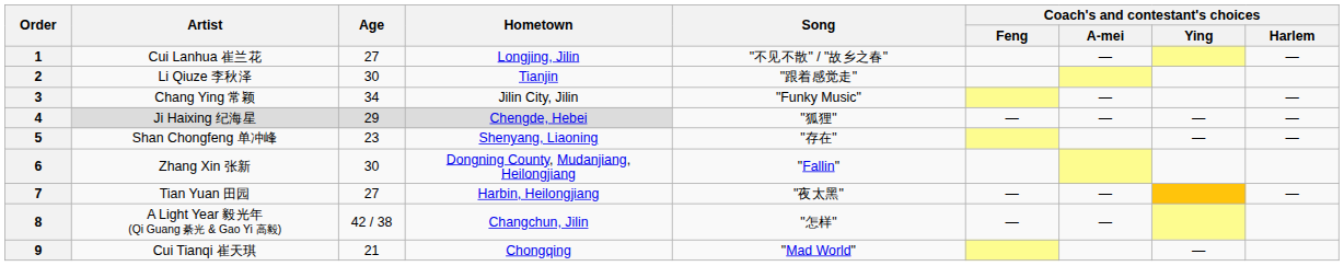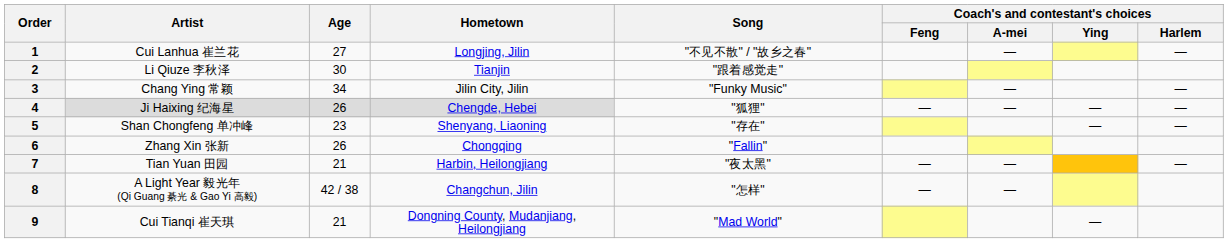 <table class="wikitable" style="text-align:center; line-height:17px; width:100%;">
 <tr>
 <th scope="col" rowspan="2" style="width:05%;">Order</th>
 <th scope="col" rowspan="2" style="width:20%;">Artist</th>
 <th scope="col" rowspan="2" style="width:05%;">Age</th>
 <th scope="col" rowspan="2" style="width:20%;">Hometown</th>
 <th scope="col" rowspan="2" style="width:22%;">Song</th>
 <th scope="col" colspan="4" style="width:28%;">Coach's and contestant's choices</th>
 </tr>
 <tr>
 <th style="width:07%;">Feng</th>
 <th style="width:07%;">A-mei</th>
 <th style="width:07%;">Ying</th>
 <th style="width:07%;">Harlem</th>
 </tr>
 <tr>
 <th>1</th>
 <td>Cui Lanhua 崔兰花</td>
 <td>27</td>
 <td><a href='#'>Longjing, Jilin</a></td>
 <td>"不见不散" / "故乡之春"</td>
 <td><strong></strong></td>
 <td>—</td>
 <td style="background:#fdfc8f;"><strong></strong></td>
 <td>—</td>
 </tr>
 <tr>
 <th>2</th>
 <td>Li Qiuze 李秋泽</td>
 <td>30</td>
 <td><a href='#'>Tianjin</a></td>
 <td>"跟着感觉走"</td>
 <td><strong></strong></td>
 <td style="background:#fdfc8f;"><strong></strong></td>
 <td><strong></strong></td>
 <td><strong></strong></td>
 </tr>
 <tr>
 <th>3</th>
 <td>Chang Ying 常颖</td>
 <td>34</td>
 <td>Jilin City, Jilin</td>
 <td>"Funky Music"</td>
 <td style="background:#fdfc8f;"><strong></strong></td>
 <td>—</td>
 <td><strong></strong></td>
 <td>—</td>
 </tr>
 <tr>
 <th>4</th>
 <td style="background:#DCDCDC;">Ji Haixing 纪海星</td>
-<td style="background:#DCDCDC;">29</td>
+<td style="background:#DCDCDC;">26</td>
 <td style="background:#DCDCDC;"><a href='#'>Chengde, Hebei</a></td>
 <td>"狐狸"</td>
 <td>—</td>
 <td>—</td>
 <td>—</td>
 <td>—</td>
 </tr>
 <tr>
 <th>5</th>
 <td>Shan Chongfeng 单冲峰</td>
 <td>23</td>
 <td><a href='#'>Shenyang, Liaoning</a></td>
 <td>"存在"</td>
 <td style="background:#fdfc8f;"><strong></strong></td>
 <td><strong></strong></td>
 <td>—</td>
 <td>—</td>
 </tr>
 <tr>
 <th>6</th>
 <td>Zhang Xin 张新</td>
-<td>30</td>
-<td><a href='#'>Dongning County</a>, <a href='#'>Mudanjiang</a>, <a href='#'>Heilongjiang</a></td>
+<td>26</td>
+<td><a href='#'>Chongqing</a></td>
 <td>"<a href='#'>Fallin</a>"</td>
 <td><strong></strong></td>
 <td style="background:#fdfc8f;"><strong></strong></td>
 <td><strong></strong></td>
 <td><strong></strong></td>
 </tr>
 <tr>
 <th>7</th>
 <td>Tian Yuan 田园</td>
-<td>27</td>
+<td>21</td>
 <td><a href='#'>Harbin, Heilongjiang</a></td>
 <td>"夜太黑"</td>
 <td>—</td>
 <td>—</td>
 <td style="background:#FFC40C;"><strong></strong></td>
 <td>—</td>
 </tr>
 <tr>
 <th>8</th>
 <td>A Light Year 毅光年<br><small>(Qi Guang 綦光 & Gao Yi 高毅)</small></td>
 <td>42 / 38</td>
 <td><a href='#'>Changchun, Jilin</a></td>
 <td>"怎样"</td>
 <td>—</td>
 <td>—</td>
 <td style="background:#fdfc8f;"><strong></strong></td>
 <td><strong></strong></td>
 </tr>
 <tr>
 <th>9</th>
 <td>Cui Tianqi 崔天琪</td>
 <td>21</td>
-<td><a href='#'>Chongqing</a></td>
+<td><a href='#'>Dongning County</a>, <a href='#'>Mudanjiang</a>, <a href='#'>Heilongjiang</a></td>
 <td>"<a href='#'>Mad World</a>"</td>
 <td style="background:#fdfc8f;"><strong></strong></td>
 <td><strong></strong></td>
 <td>—</td>
 <td><strong></strong></td>
 </tr>
 </table>
